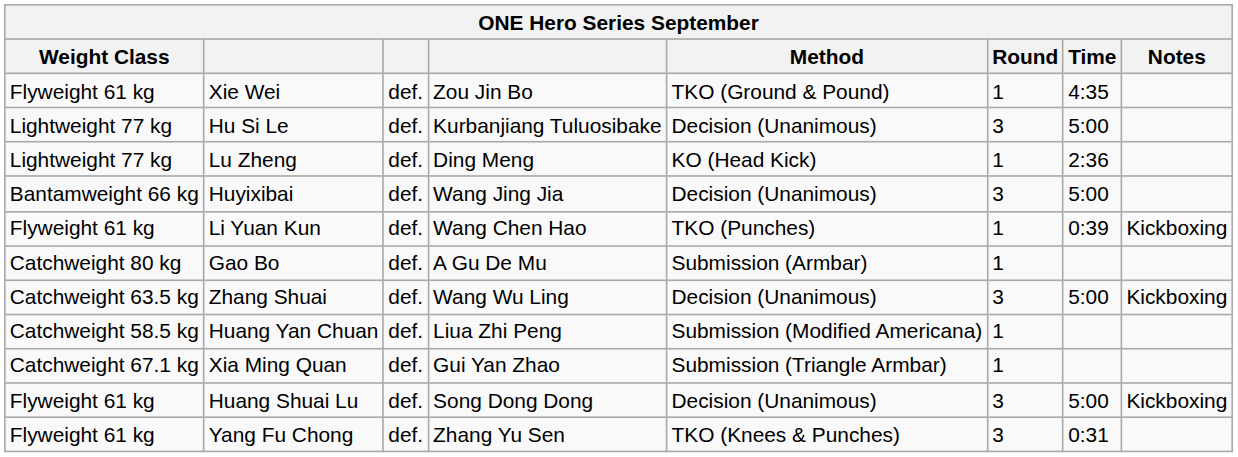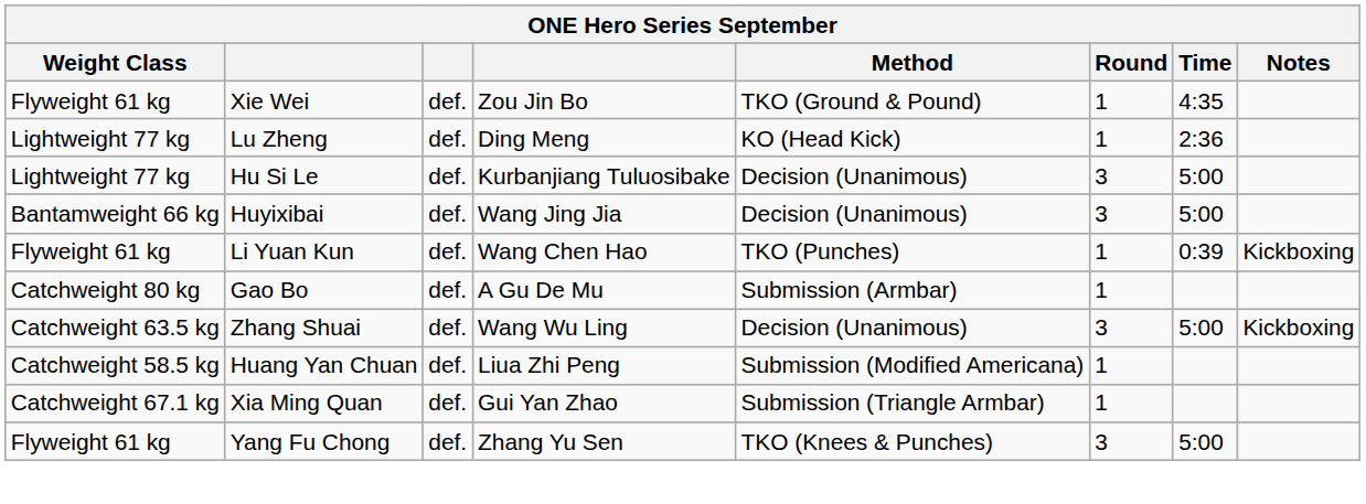 <table class="wikitable" style="font-size: 80%;">
 <tr>
 <th colspan="8"><strong>ONE Hero Series September</strong></th>
 </tr>
 <tr>
 <th colspan="1">Weight Class</th>
 <th colspan="1"></th>
 <th colspan="1"></th>
 <th colspan="1"></th>
 <th colspan="1">Method</th>
 <th colspan="1">Round</th>
 <th colspan="1">Time</th>
 <th colspan="1">Notes</th>
 </tr>
 <tr>
 <td>Flyweight 61 kg</td>
 <td> Xie Wei</td>
 <td>def.</td>
 <td> Zou Jin Bo</td>
 <td>TKO (Ground & Pound)</td>
 <td>1</td>
 <td>4:35</td>
 <td></td>
 </tr>
 <tr>
 <td>Lightweight 77 kg</td>
+<td> Lu Zheng</td>
+<td>def.</td>
+<td> Ding Meng</td>
+<td>KO (Head Kick)</td>
+<td>1</td>
+<td>2:36</td>
+<td></td>
+</tr>
+<tr>
+<td>Lightweight 77 kg</td>
 <td> Hu Si Le</td>
 <td>def.</td>
 <td> Kurbanjiang Tuluosibake</td>
 <td>Decision (Unanimous)</td>
 <td>3</td>
 <td>5:00</td>
-<td></td>
-</tr>
-<tr>
-<td>Lightweight 77 kg</td>
-<td> Lu Zheng</td>
-<td>def.</td>
-<td> Ding Meng</td>
-<td>KO (Head Kick)</td>
-<td>1</td>
-<td>2:36</td>
 <td></td>
 </tr>
 <tr>
 <td>Bantamweight 66 kg</td>
 <td> Huyixibai</td>
 <td>def.</td>
 <td> Wang Jing Jia</td>
 <td>Decision (Unanimous)</td>
 <td>3</td>
 <td>5:00</td>
 <td></td>
 </tr>
 <tr>
 <td>Flyweight 61 kg</td>
 <td> Li Yuan Kun</td>
 <td>def.</td>
 <td> Wang Chen Hao</td>
 <td>TKO (Punches)</td>
 <td>1</td>
 <td>0:39</td>
 <td>Kickboxing</td>
 </tr>
 <tr>
 <td>Catchweight 80 kg</td>
 <td> Gao Bo</td>
 <td>def.</td>
 <td> A Gu De Mu</td>
 <td>Submission (Armbar)</td>
 <td>1</td>
 <td></td>
 <td></td>
 </tr>
 <tr>
 <td>Catchweight 63.5 kg</td>
 <td> Zhang Shuai</td>
 <td>def.</td>
 <td> Wang Wu Ling</td>
 <td>Decision (Unanimous)</td>
 <td>3</td>
 <td>5:00</td>
 <td>Kickboxing</td>
 </tr>
 <tr>
 <td>Catchweight 58.5 kg</td>
 <td> Huang Yan Chuan</td>
 <td>def.</td>
 <td> Liua Zhi Peng</td>
 <td>Submission (Modified Americana)</td>
 <td>1</td>
 <td></td>
 <td></td>
 </tr>
 <tr>
 <td>Catchweight 67.1 kg</td>
 <td> Xia Ming Quan</td>
 <td>def.</td>
 <td> Gui Yan Zhao</td>
 <td>Submission (Triangle Armbar)</td>
 <td>1</td>
 <td></td>
 <td></td>
 </tr>
 <tr>
 <td>Flyweight 61 kg</td>
-<td> Huang Shuai Lu</td>
-<td>def.</td>
-<td> Song Dong Dong</td>
-<td>Decision (Unanimous)</td>
-<td>3</td>
-<td>5:00</td>
-<td>Kickboxing</td>
-</tr>
-<tr>
-<td>Flyweight 61 kg</td>
 <td> Yang Fu Chong</td>
 <td>def.</td>
 <td> Zhang Yu Sen</td>
 <td>TKO (Knees & Punches)</td>
 <td>3</td>
-<td>0:31</td>
+<td>5:00</td>
 <td></td>
 </tr>
 </table>
